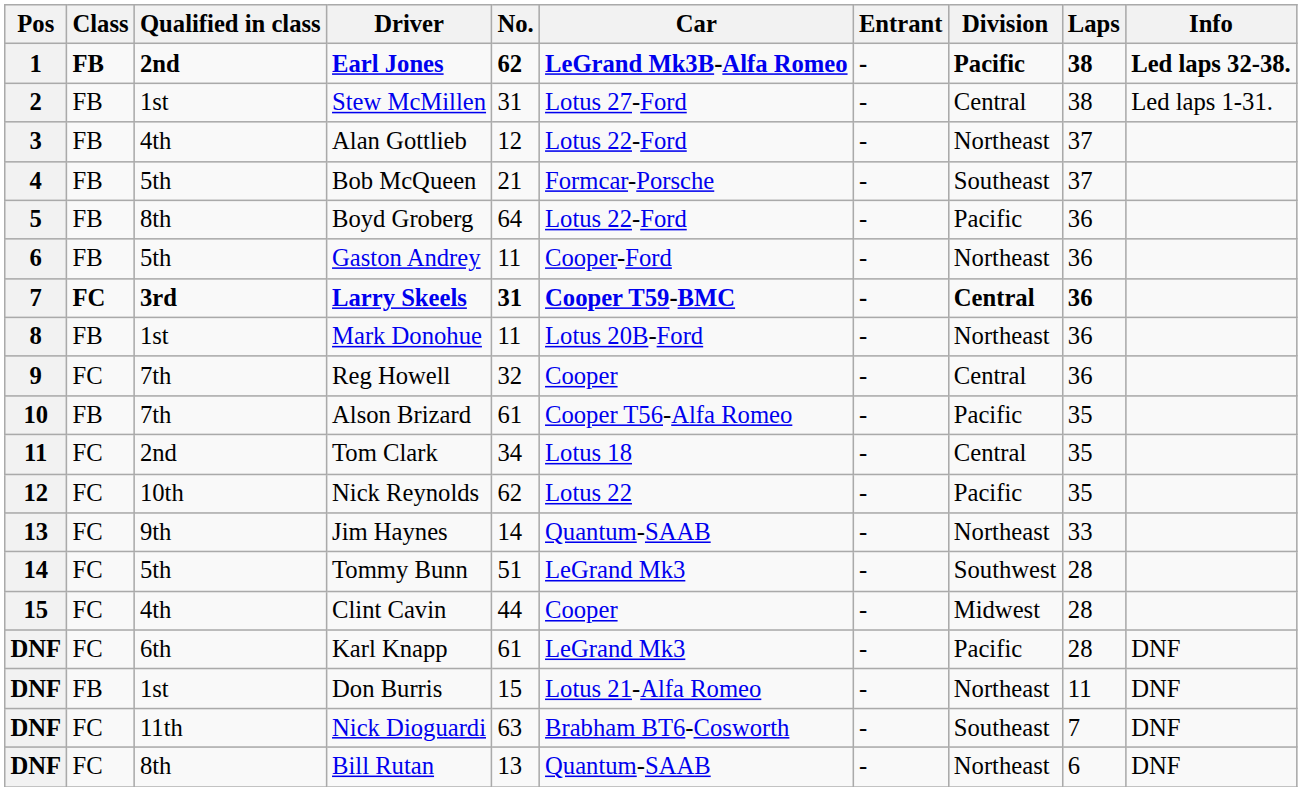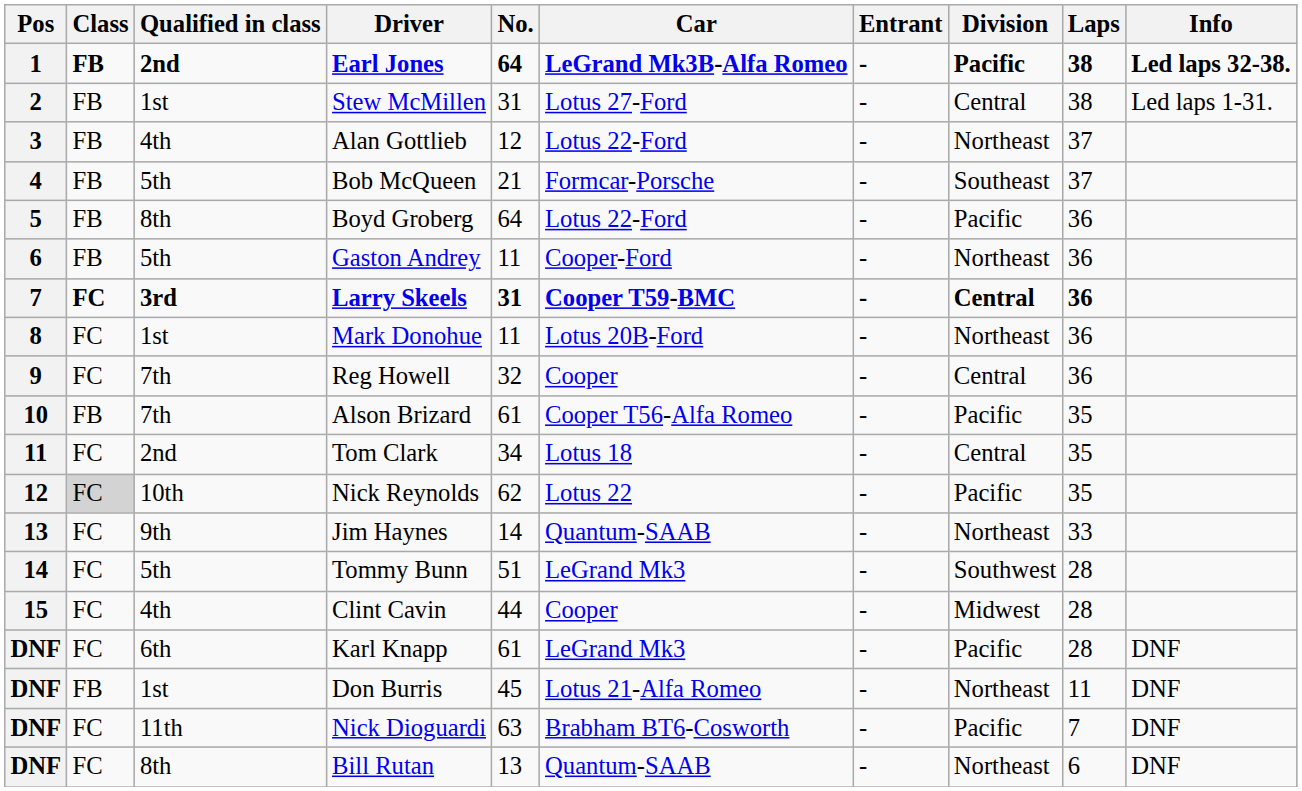 <table class="wikitable">
 <tr>
 <th>Pos</th>
 <th>Class</th>
 <th>Qualified in class</th>
 <th>Driver</th>
 <th>No.</th>
 <th>Car</th>
 <th>Entrant</th>
 <th>Division</th>
 <th>Laps</th>
 <th>Info</th>
 </tr>
 <tr>
 <th><strong>1</strong></th>
 <td><strong>FB</strong></td>
 <td><strong>2nd</strong></td>
 <td><strong> <a href='#'>Earl Jones</a></strong></td>
-<td><strong>62</strong></td>
+<td><strong>64</strong></td>
 <td><strong><a href='#'>LeGrand Mk3B</a>-<a href='#'>Alfa Romeo</a></strong></td>
 <td><strong>-</strong></td>
 <td><strong>Pacific</strong></td>
 <td><strong>38</strong></td>
 <td><strong>Led laps 32-38.</strong></td>
 </tr>
 <tr>
 <th>2</th>
 <td>FB</td>
 <td>1st</td>
 <td> <a href='#'>Stew McMillen</a></td>
 <td>31</td>
 <td><a href='#'>Lotus 27</a>-<a href='#'>Ford</a></td>
 <td>-</td>
 <td>Central</td>
 <td>38</td>
 <td>Led laps 1-31.</td>
 </tr>
 <tr>
 <th>3</th>
 <td>FB</td>
 <td>4th</td>
 <td> Alan Gottlieb</td>
 <td>12</td>
 <td><a href='#'>Lotus 22</a>-<a href='#'>Ford</a></td>
 <td>-</td>
 <td>Northeast</td>
 <td>37</td>
 <td></td>
 </tr>
 <tr>
 <th>4</th>
 <td>FB</td>
 <td>5th</td>
 <td> Bob McQueen</td>
 <td>21</td>
 <td><a href='#'>Formcar</a>-<a href='#'>Porsche</a></td>
 <td>-</td>
 <td>Southeast</td>
 <td>37</td>
 <td></td>
 </tr>
 <tr>
 <th>5</th>
 <td>FB</td>
 <td>8th</td>
 <td> Boyd Groberg</td>
 <td>64</td>
 <td><a href='#'>Lotus 22</a>-<a href='#'>Ford</a></td>
 <td>-</td>
 <td>Pacific</td>
 <td>36</td>
 <td></td>
 </tr>
 <tr>
 <th>6</th>
 <td>FB</td>
 <td>5th</td>
 <td> <a href='#'>Gaston Andrey</a></td>
 <td>11</td>
 <td><a href='#'>Cooper</a>-<a href='#'>Ford</a></td>
 <td>-</td>
 <td>Northeast</td>
 <td>36</td>
 <td></td>
 </tr>
 <tr>
 <th><strong>7</strong></th>
 <td><strong>FC</strong></td>
 <td><strong>3rd</strong></td>
 <td><strong> <a href='#'>Larry Skeels</a></strong></td>
 <td><strong>31</strong></td>
 <td><strong><a href='#'>Cooper T59</a>-<a href='#'>BMC</a></strong></td>
 <td><strong>-</strong></td>
 <td><strong>Central</strong></td>
 <td><strong>36</strong></td>
 <td></td>
 </tr>
 <tr>
 <th>8</th>
-<td>FB</td>
+<td>FC</td>
 <td>1st</td>
 <td> <a href='#'>Mark Donohue</a></td>
 <td>11</td>
 <td><a href='#'>Lotus 20B</a>-<a href='#'>Ford</a></td>
 <td>-</td>
 <td>Northeast</td>
 <td>36</td>
 <td></td>
 </tr>
 <tr>
 <th>9</th>
 <td>FC</td>
 <td>7th</td>
 <td> Reg Howell</td>
 <td>32</td>
 <td><a href='#'>Cooper</a></td>
 <td>-</td>
 <td>Central</td>
 <td>36</td>
 <td></td>
 </tr>
 <tr>
 <th>10</th>
 <td>FB</td>
 <td>7th</td>
 <td> Alson Brizard</td>
 <td>61</td>
 <td><a href='#'>Cooper T56</a>-<a href='#'>Alfa Romeo</a></td>
 <td>-</td>
 <td>Pacific</td>
 <td>35</td>
 <td></td>
 </tr>
 <tr>
 <th>11</th>
 <td>FC</td>
 <td>2nd</td>
 <td> Tom Clark</td>
 <td>34</td>
 <td><a href='#'>Lotus 18</a></td>
 <td>-</td>
 <td>Central</td>
 <td>35</td>
 <td></td>
 </tr>
 <tr>
 <th>12</th>
-<td>FC</td>
+<td style="background: lightgrey;">FC</td>
 <td>10th</td>
 <td> Nick Reynolds</td>
 <td>62</td>
 <td><a href='#'>Lotus 22</a></td>
 <td>-</td>
 <td>Pacific</td>
 <td>35</td>
 <td></td>
 </tr>
 <tr>
 <th>13</th>
 <td>FC</td>
 <td>9th</td>
 <td> Jim Haynes</td>
 <td>14</td>
 <td><a href='#'>Quantum</a>-<a href='#'>SAAB</a></td>
 <td>-</td>
 <td>Northeast</td>
 <td>33</td>
 <td></td>
 </tr>
 <tr>
 <th>14</th>
 <td>FC</td>
 <td>5th</td>
 <td> Tommy Bunn</td>
 <td>51</td>
 <td><a href='#'>LeGrand Mk3</a></td>
 <td>-</td>
 <td>Southwest</td>
 <td>28</td>
 <td></td>
 </tr>
 <tr>
 <th>15</th>
 <td>FC</td>
 <td>4th</td>
 <td> Clint Cavin</td>
 <td>44</td>
 <td><a href='#'>Cooper</a></td>
 <td>-</td>
 <td>Midwest</td>
 <td>28</td>
 <td></td>
 </tr>
 <tr>
 <th>DNF</th>
 <td>FC</td>
 <td>6th</td>
 <td> Karl Knapp</td>
 <td>61</td>
 <td><a href='#'>LeGrand Mk3</a></td>
 <td>-</td>
 <td>Pacific</td>
 <td>28</td>
 <td>DNF</td>
 </tr>
 <tr>
 <th>DNF</th>
 <td>FB</td>
 <td>1st</td>
 <td> Don Burris</td>
-<td>15</td>
+<td>45</td>
 <td><a href='#'>Lotus 21</a>-<a href='#'>Alfa Romeo</a></td>
 <td>-</td>
 <td>Northeast</td>
 <td>11</td>
 <td>DNF</td>
 </tr>
 <tr>
 <th>DNF</th>
 <td>FC</td>
 <td>11th</td>
 <td> <a href='#'>Nick Dioguardi</a></td>
 <td>63</td>
 <td><a href='#'>Brabham BT6</a>-<a href='#'>Cosworth</a></td>
 <td>-</td>
-<td>Southeast</td>
+<td>Pacific</td>
 <td>7</td>
 <td>DNF</td>
 </tr>
 <tr>
 <th>DNF</th>
 <td>FC</td>
 <td>8th</td>
 <td> <a href='#'>Bill Rutan</a></td>
 <td>13</td>
 <td><a href='#'>Quantum</a>-<a href='#'>SAAB</a></td>
 <td>-</td>
 <td>Northeast</td>
 <td>6</td>
 <td>DNF</td>
 </tr>
 </table>
